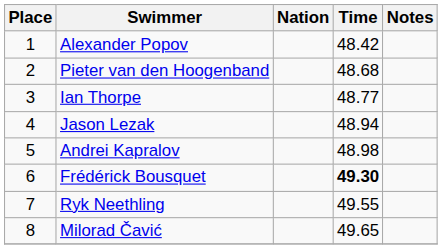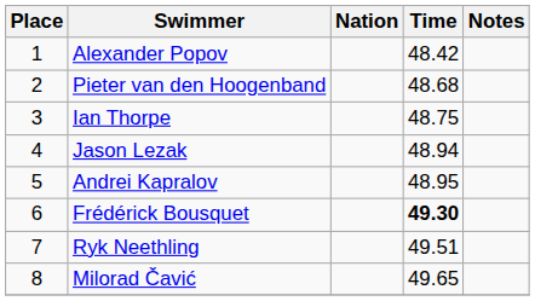 <table class="wikitable sortable" style="text-align:center">
 <tr>
 <th>Place</th>
 <th>Swimmer</th>
 <th>Nation</th>
 <th>Time</th>
 <th>Notes</th>
 </tr>
 <tr>
 <td>1</td>
 <td align=left><a href='#'>Alexander Popov</a></td>
 <td align=left></td>
 <td>48.42</td>
 <td></td>
 </tr>
 <tr>
 <td>2</td>
 <td align=left><a href='#'>Pieter van den Hoogenband</a></td>
 <td align=left></td>
 <td>48.68</td>
 <td></td>
 </tr>
 <tr>
 <td>3</td>
 <td align=left><a href='#'>Ian Thorpe</a></td>
 <td align=left></td>
-<td>48.77</td>
+<td>48.75</td>
 <td></td>
 </tr>
 <tr>
 <td>4</td>
 <td align=left><a href='#'>Jason Lezak</a></td>
 <td align=left></td>
 <td>48.94</td>
 <td></td>
 </tr>
 <tr>
 <td>5</td>
 <td align=left><a href='#'>Andrei Kapralov</a></td>
 <td align=left></td>
-<td>48.98</td>
+<td>48.95</td>
 <td></td>
 </tr>
 <tr>
 <td>6</td>
 <td align=left><a href='#'>Frédérick Bousquet</a></td>
 <td align=left></td>
 <td><strong>49.30</strong></td>
 <td></td>
 </tr>
 <tr>
 <td>7</td>
 <td align=left><a href='#'>Ryk Neethling</a></td>
 <td align=left></td>
-<td>49.55</td>
+<td>49.51</td>
 <td></td>
 </tr>
 <tr>
 <td>8</td>
 <td align=left><a href='#'>Milorad Čavić</a></td>
 <td align=left></td>
 <td>49.65</td>
 <td></td>
 </tr>
 <tr>
 </tr>
 </table>
